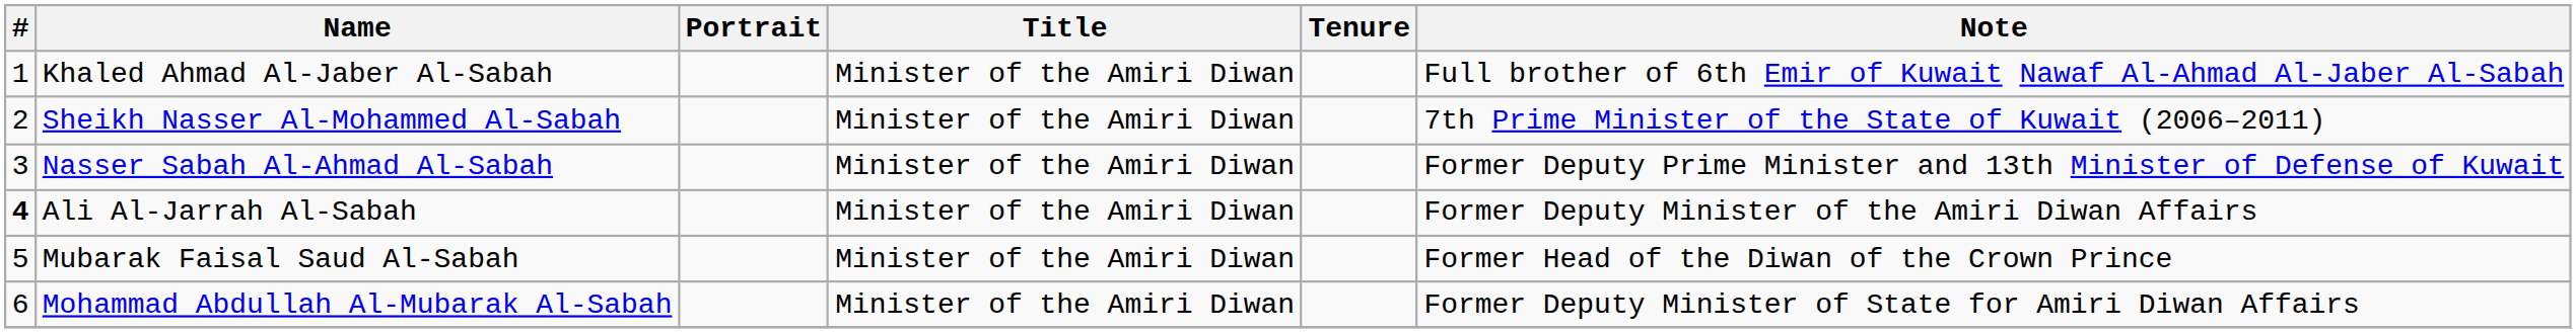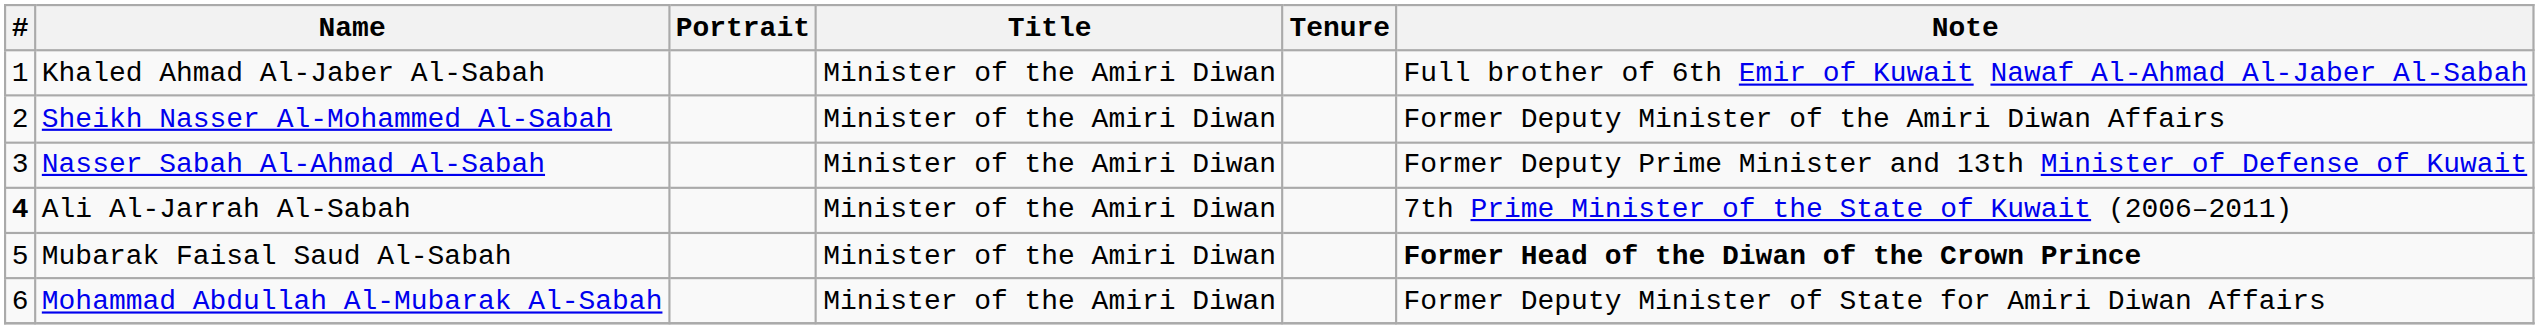 <table class="wikitable">
 <tr>
 <th>#</th>
 <th>Name</th>
 <th>Portrait</th>
 <th>Title</th>
 <th>Tenure</th>
 <th>Note</th>
 </tr>
 <tr>
 <td>1</td>
 <td>Khaled Ahmad Al-Jaber Al-Sabah</td>
 <td></td>
 <td>Minister of the Amiri Diwan</td>
 <td></td>
 <td>Full brother of 6th <a href='#'>Emir of Kuwait</a> <a href='#'>Nawaf Al-Ahmad Al-Jaber Al-Sabah</a></td>
 </tr>
 <tr>
 <td>2</td>
 <td><a href='#'>Sheikh Nasser Al-Mohammed Al-Sabah</a></td>
 <td></td>
 <td>Minister of the Amiri Diwan</td>
 <td></td>
-<td>7th <a href='#'>Prime Minister of the State of Kuwait</a> (2006–2011)</td>
+<td>Former Deputy Minister of the Amiri Diwan Affairs</td>
 </tr>
 <tr>
 <td>3</td>
 <td><a href='#'>Nasser Sabah Al-Ahmad Al-Sabah</a></td>
 <td></td>
 <td>Minister of the Amiri Diwan</td>
 <td></td>
 <td>Former Deputy Prime Minister and 13th <a href='#'>Minister of Defense of Kuwait</a></td>
 </tr>
 <tr>
 <td><strong>4</strong></td>
 <td>Ali Al-Jarrah Al-Sabah</td>
 <td></td>
 <td>Minister of the Amiri Diwan</td>
 <td></td>
-<td>Former Deputy Minister of the Amiri Diwan Affairs</td>
+<td>7th <a href='#'>Prime Minister of the State of Kuwait</a> (2006–2011)</td>
 </tr>
 <tr>
 <td>5</td>
 <td>Mubarak Faisal Saud Al-Sabah</td>
 <td></td>
 <td>Minister of the Amiri Diwan</td>
 <td></td>
-<td>Former Head of the Diwan of the Crown Prince</td>
+<td><strong>Former Head of the Diwan of the Crown Prince</strong></td>
 </tr>
 <tr>
 <td>6</td>
 <td><a href='#'>Mohammad Abdullah Al-Mubarak Al-Sabah</a></td>
 <td></td>
 <td>Minister of the Amiri Diwan</td>
 <td></td>
 <td>Former Deputy Minister of State for Amiri Diwan Affairs</td>
 </tr>
 <tr>
 </tr>
 </table>
